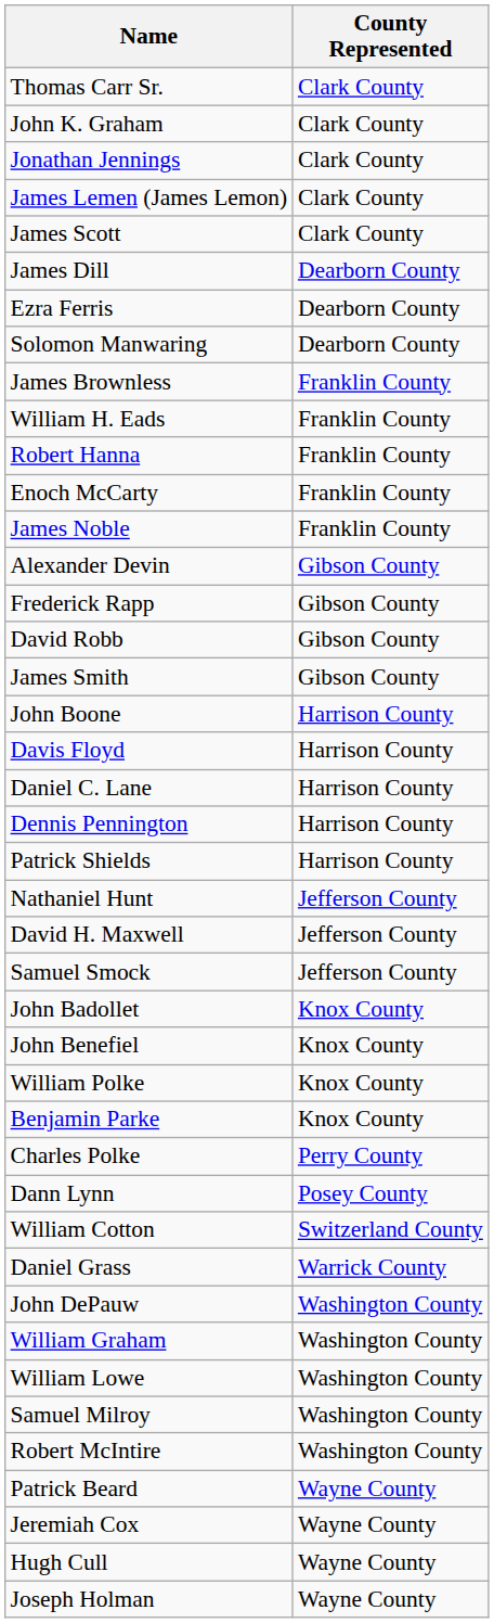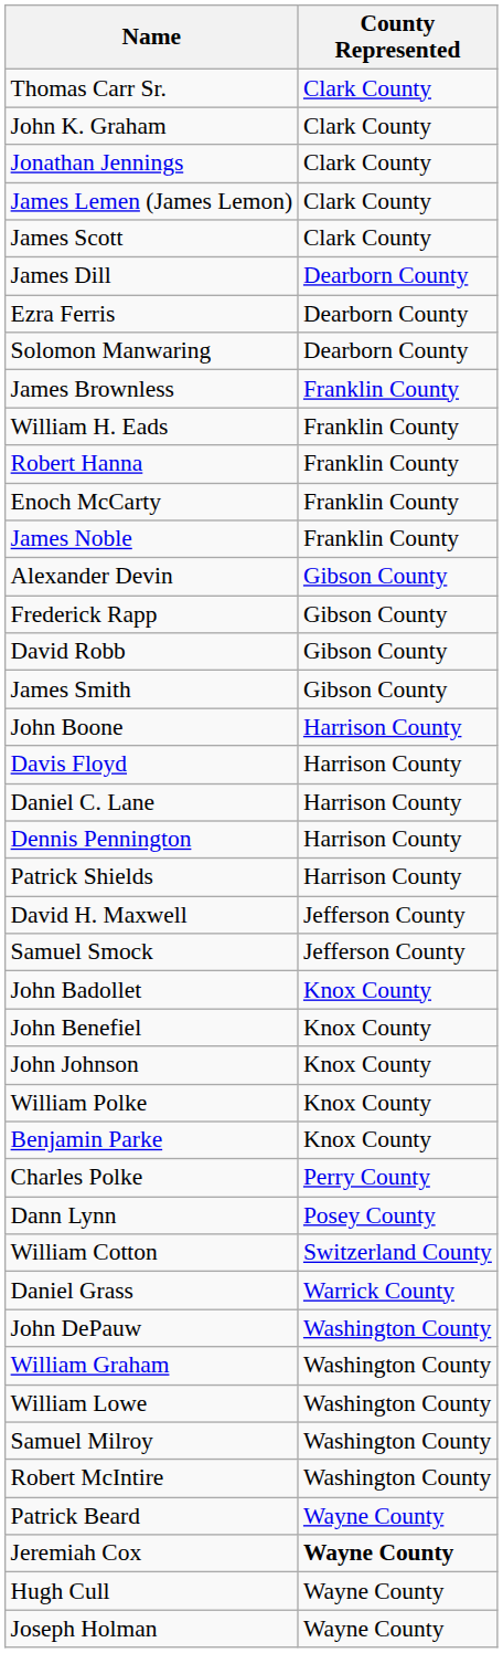 <table class="sortable wikitable">
 <tr>
 <th>Name</th>
 <th>County<br>Represented</th>
 </tr>
 <tr>
 <td>Thomas Carr Sr.</td>
 <td><a href='#'>Clark County</a></td>
 </tr>
 <tr>
 <td>John K. Graham</td>
 <td>Clark County</td>
 </tr>
 <tr>
 <td><a href='#'>Jonathan Jennings</a></td>
 <td>Clark County</td>
 </tr>
 <tr>
 <td><a href='#'>James Lemen</a> (James Lemon)</td>
 <td>Clark County</td>
 </tr>
 <tr>
 <td>James Scott</td>
 <td>Clark County</td>
 </tr>
 <tr>
 <td>James Dill</td>
 <td><a href='#'>Dearborn County</a></td>
 </tr>
 <tr>
 <td>Ezra Ferris</td>
 <td>Dearborn County</td>
 </tr>
 <tr>
 <td>Solomon Manwaring</td>
 <td>Dearborn County</td>
 </tr>
 <tr>
 <td>James Brownless</td>
 <td><a href='#'>Franklin County</a></td>
 </tr>
 <tr>
 <td>William H. Eads</td>
 <td>Franklin County</td>
 </tr>
 <tr>
 <td><a href='#'>Robert Hanna</a></td>
 <td>Franklin County</td>
 </tr>
 <tr>
 <td>Enoch McCarty</td>
 <td>Franklin County</td>
 </tr>
 <tr>
 <td><a href='#'>James Noble</a></td>
 <td>Franklin County</td>
 </tr>
 <tr>
 <td>Alexander Devin</td>
 <td><a href='#'>Gibson County</a></td>
 </tr>
 <tr>
 <td>Frederick Rapp</td>
 <td>Gibson County</td>
 </tr>
 <tr>
 <td>David Robb</td>
 <td>Gibson County</td>
 </tr>
 <tr>
 <td>James Smith</td>
 <td>Gibson County</td>
 </tr>
 <tr>
 <td>John Boone</td>
 <td><a href='#'>Harrison County</a></td>
 </tr>
 <tr>
 <td><a href='#'>Davis Floyd</a></td>
 <td>Harrison County</td>
 </tr>
 <tr>
 <td>Daniel C. Lane</td>
 <td>Harrison County</td>
 </tr>
 <tr>
 <td><a href='#'>Dennis Pennington</a></td>
 <td>Harrison County</td>
 </tr>
 <tr>
 <td>Patrick Shields</td>
 <td>Harrison County</td>
 </tr>
 <tr>
-<td>Nathaniel Hunt</td>
-<td><a href='#'>Jefferson County</a></td>
-</tr>
-<tr>
 <td>David H. Maxwell</td>
 <td>Jefferson County</td>
 </tr>
 <tr>
 <td>Samuel Smock</td>
 <td>Jefferson County</td>
 </tr>
 <tr>
 <td>John Badollet</td>
 <td><a href='#'>Knox County</a></td>
 </tr>
 <tr>
 <td>John Benefiel</td>
+<td>Knox County</td>
+</tr>
+<tr>
+<td>John Johnson</td>
 <td>Knox County</td>
 </tr>
 <tr>
 <td>William Polke</td>
 <td>Knox County</td>
 </tr>
 <tr>
 <td><a href='#'>Benjamin Parke</a></td>
 <td>Knox County</td>
 </tr>
 <tr>
 <td>Charles Polke</td>
 <td><a href='#'>Perry County</a></td>
 </tr>
 <tr>
 <td>Dann Lynn</td>
 <td><a href='#'>Posey County</a></td>
 </tr>
 <tr>
 <td>William Cotton</td>
 <td><a href='#'>Switzerland County</a></td>
 </tr>
 <tr>
 <td>Daniel Grass</td>
 <td><a href='#'>Warrick County</a></td>
 </tr>
 <tr>
 <td>John DePauw</td>
 <td><a href='#'>Washington County</a></td>
 </tr>
 <tr>
 <td><a href='#'>William Graham</a></td>
 <td>Washington County</td>
 </tr>
 <tr>
 <td>William Lowe</td>
 <td>Washington County</td>
 </tr>
 <tr>
 <td>Samuel Milroy</td>
 <td>Washington County</td>
 </tr>
 <tr>
 <td>Robert McIntire</td>
 <td>Washington County</td>
 </tr>
 <tr>
 <td>Patrick Beard</td>
 <td><a href='#'>Wayne County</a></td>
 </tr>
 <tr>
 <td>Jeremiah Cox</td>
-<td>Wayne County</td>
+<td><strong>Wayne County</strong></td>
 </tr>
 <tr>
 <td>Hugh Cull</td>
 <td>Wayne County</td>
 </tr>
 <tr>
 <td>Joseph Holman</td>
 <td>Wayne County</td>
 </tr>
 </table>
